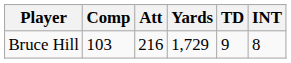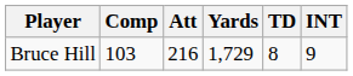 <table class="wikitable">
 <tr>
 <th>Player</th>
 <th>Comp</th>
 <th>Att</th>
 <th>Yards</th>
 <th>TD</th>
 <th>INT</th>
 </tr>
 <tr>
 <td>Bruce Hill</td>
 <td>103</td>
 <td>216</td>
 <td>1,729</td>
+<td>8</td>
 <td>9</td>
-<td>8</td>
 </tr>
 </table>
